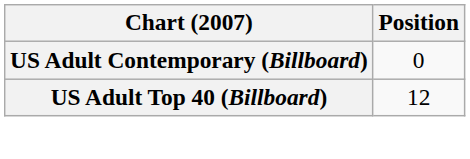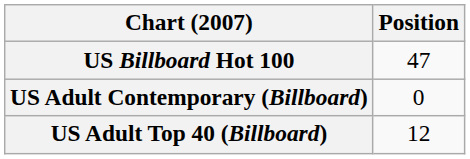 <table class="wikitable plainrowheaders sortable" style="text-align:center">
 <tr>
 <th scope="col">Chart (2007)</th>
 <th scope="col">Position</th>
+</tr>
+<tr>
+<th scope="row">US <em>Billboard</em> Hot 100</th>
+<td>47</td>
 </tr>
 <tr>
 <th scope="row">US Adult Contemporary (<em>Billboard</em>)</th>
 <td>0</td>
 </tr>
 <tr>
 <th scope="row">US Adult Top 40 (<em>Billboard</em>)</th>
 <td>12</td>
 </tr>
 </table>
